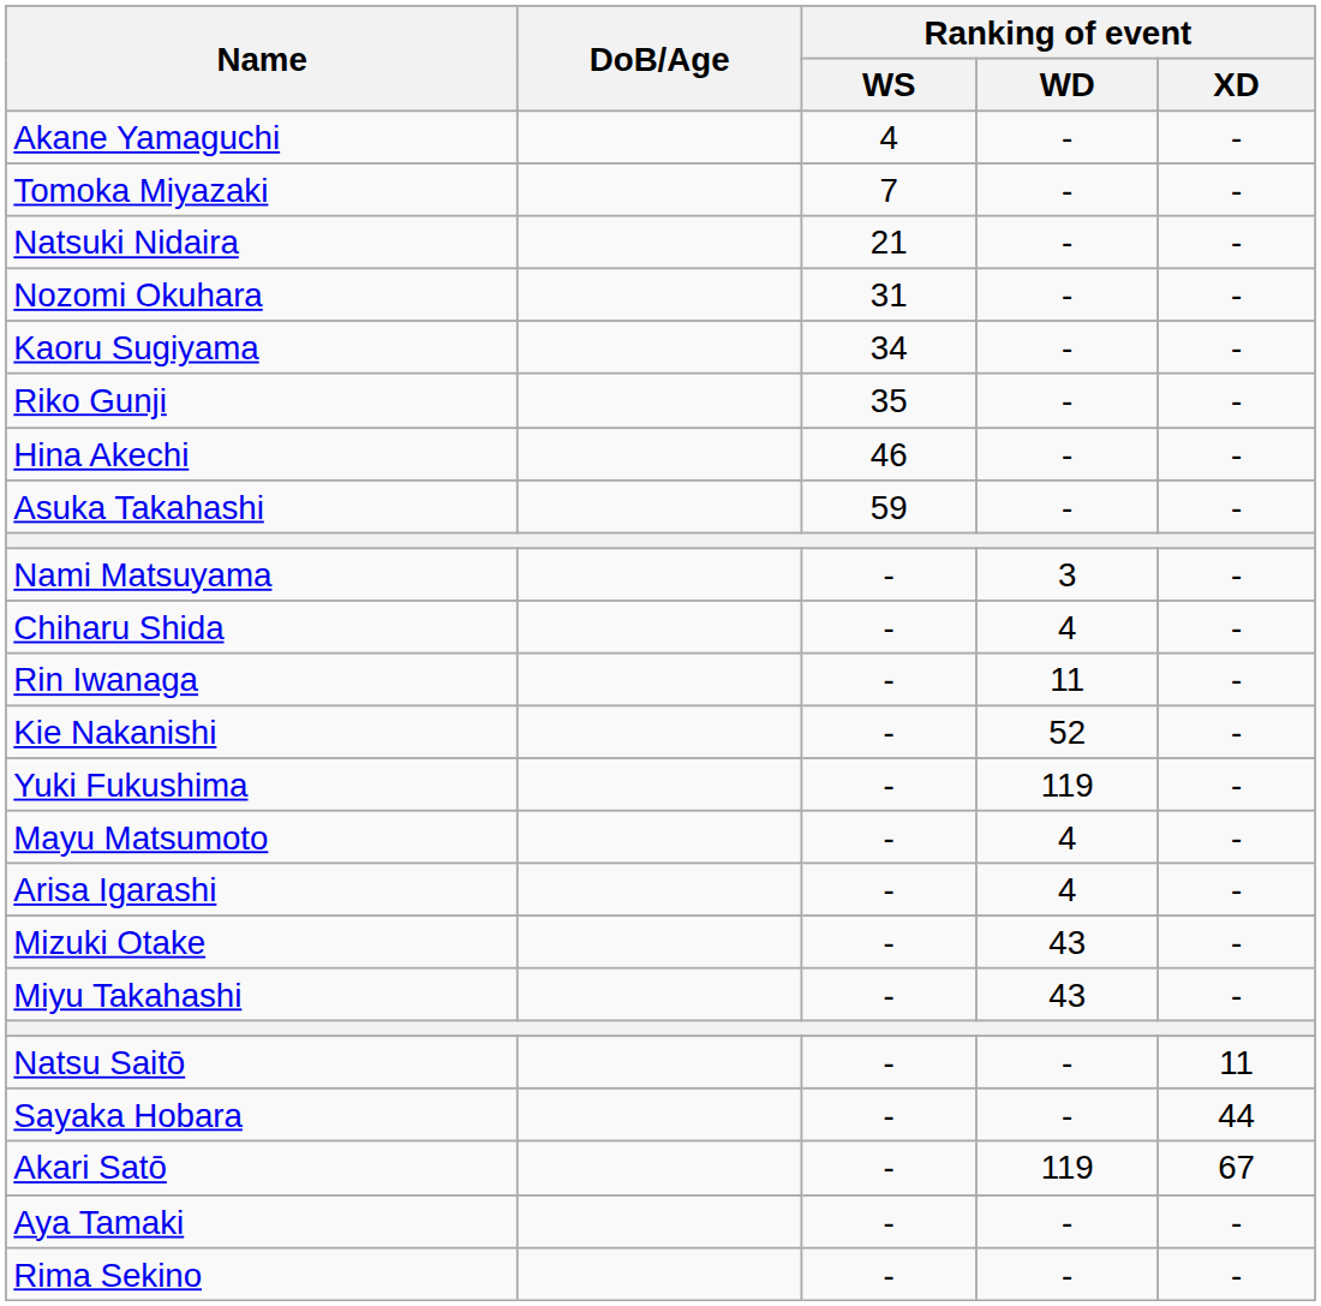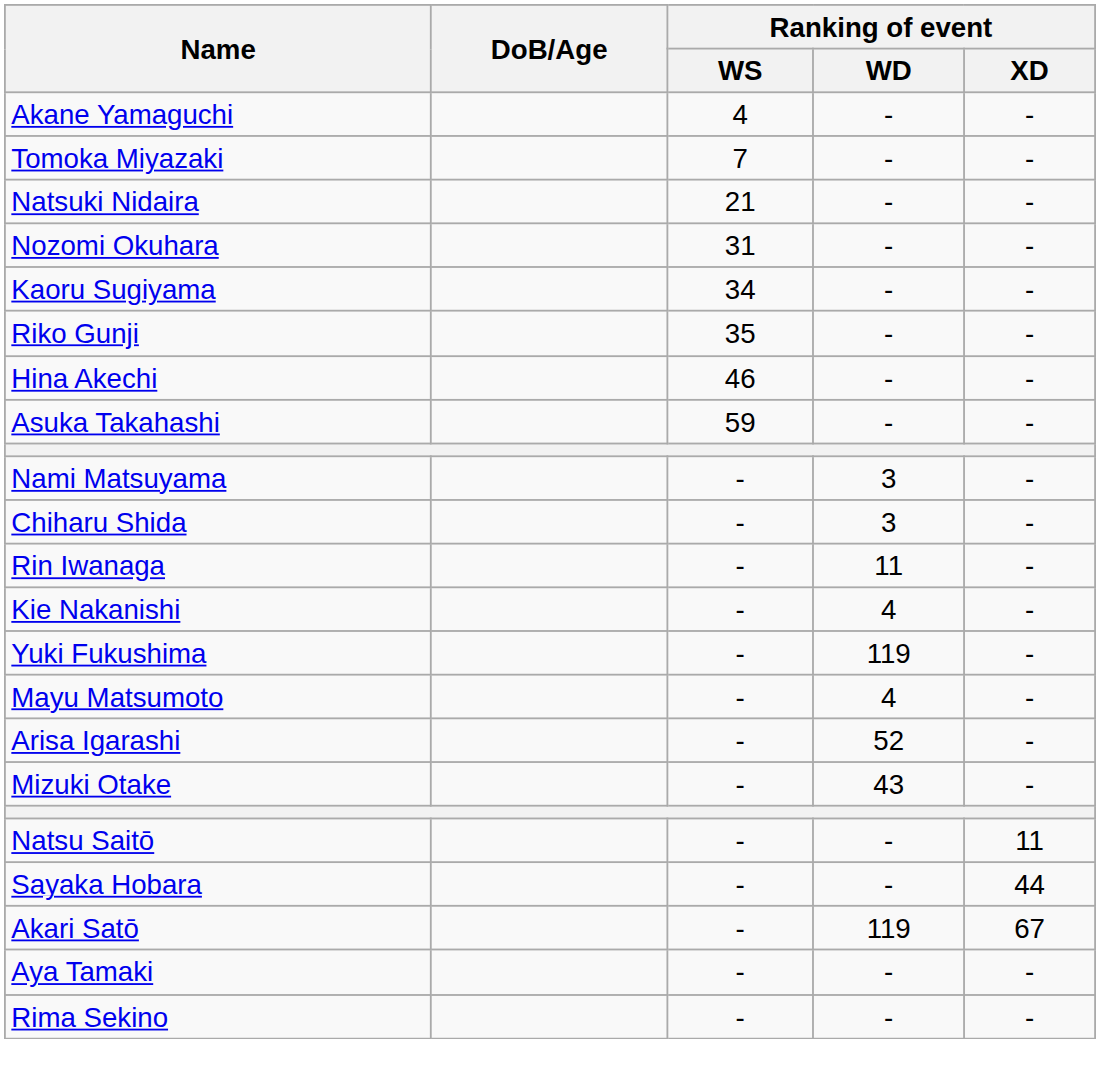 <table class="wikitable" style="width:600px; font-size:95%;">
 <tr>
 <th rowspan="2" align="left">Name</th>
 <th rowspan="2" align="left">DoB/Age</th>
 <th colspan="3" align="center">Ranking of event</th>
 </tr>
 <tr>
 <th align="center">WS</th>
 <th align="center">WD</th>
 <th align="center">XD</th>
 </tr>
 <tr>
 <td><a href='#'>Akane Yamaguchi</a></td>
 <td></td>
 <td align="center">4</td>
 <td align="center">-</td>
 <td align="center">-</td>
 </tr>
 <tr>
 <td><a href='#'>Tomoka Miyazaki</a></td>
 <td></td>
 <td align="center">7</td>
 <td align="center">-</td>
 <td align="center">-</td>
 </tr>
 <tr>
 <td><a href='#'>Natsuki Nidaira</a></td>
 <td></td>
 <td align="center">21</td>
 <td align="center">-</td>
 <td align="center">-</td>
 </tr>
 <tr>
 <td><a href='#'>Nozomi Okuhara</a></td>
 <td></td>
 <td align="center">31</td>
 <td align="center">-</td>
 <td align="center">-</td>
 </tr>
 <tr>
 <td><a href='#'>Kaoru Sugiyama</a></td>
 <td></td>
 <td align="center">34</td>
 <td align="center">-</td>
 <td align="center">-</td>
 </tr>
 <tr>
 <td><a href='#'>Riko Gunji</a></td>
 <td></td>
 <td align="center">35</td>
 <td align="center">-</td>
 <td align="center">-</td>
 </tr>
 <tr>
 <td><a href='#'>Hina Akechi</a></td>
 <td></td>
 <td align="center">46</td>
 <td align="center">-</td>
 <td align="center">-</td>
 </tr>
 <tr>
 <td><a href='#'>Asuka Takahashi</a></td>
 <td></td>
 <td align="center">59</td>
 <td align="center">-</td>
 <td align="center">-</td>
 </tr>
 <tr>
 <th colspan="5"></th>
 </tr>
 <tr>
 <td><a href='#'>Nami Matsuyama</a></td>
 <td></td>
 <td align="center">-</td>
 <td align="center">3</td>
 <td align="center">-</td>
 </tr>
 <tr>
 <td><a href='#'>Chiharu Shida</a></td>
 <td></td>
 <td align="center">-</td>
-<td align="center">4</td>
+<td align="center">3</td>
 <td align="center">-</td>
 </tr>
 <tr>
 <td><a href='#'>Rin Iwanaga</a></td>
 <td></td>
 <td align="center">-</td>
 <td align="center">11</td>
 <td align="center">-</td>
 </tr>
 <tr>
 <td><a href='#'>Kie Nakanishi</a></td>
 <td></td>
 <td align="center">-</td>
-<td align="center">52</td>
+<td align="center">4</td>
 <td align="center">-</td>
 </tr>
 <tr>
 <td><a href='#'>Yuki Fukushima</a></td>
 <td></td>
 <td align="center">-</td>
 <td align="center">119</td>
 <td align="center">-</td>
 </tr>
 <tr>
 <td><a href='#'>Mayu Matsumoto</a></td>
 <td></td>
 <td align="center">-</td>
 <td align="center">4</td>
 <td align="center">-</td>
 </tr>
 <tr>
 <td><a href='#'>Arisa Igarashi</a></td>
 <td></td>
 <td align="center">-</td>
-<td align="center">4</td>
+<td align="center">52</td>
 <td align="center">-</td>
 </tr>
 <tr>
 <td><a href='#'>Mizuki Otake</a></td>
-<td></td>
-<td align="center">-</td>
-<td align="center">43</td>
-<td align="center">-</td>
-</tr>
-<tr>
-<td><a href='#'>Miyu Takahashi</a></td>
 <td></td>
 <td align="center">-</td>
 <td align="center">43</td>
 <td align="center">-</td>
 </tr>
 <tr>
 <th colspan="5"></th>
 </tr>
 <tr>
 <td><a href='#'>Natsu Saitō</a></td>
 <td></td>
 <td align="center">-</td>
 <td align="center">-</td>
 <td align="center">11</td>
 </tr>
 <tr>
 <td><a href='#'>Sayaka Hobara</a></td>
 <td></td>
 <td align="center">-</td>
 <td align="center">-</td>
 <td align="center">44</td>
 </tr>
 <tr>
 <td><a href='#'>Akari Satō</a></td>
 <td></td>
 <td align="center">-</td>
 <td align="center">119</td>
 <td align="center">67</td>
 </tr>
 <tr>
 <td><a href='#'>Aya Tamaki</a></td>
 <td></td>
 <td align="center">-</td>
 <td align="center">-</td>
 <td align="center">-</td>
 </tr>
 <tr>
 <td><a href='#'>Rima Sekino</a></td>
 <td></td>
 <td align="center">-</td>
 <td align="center">-</td>
 <td align="center">-</td>
 </tr>
 </table>
